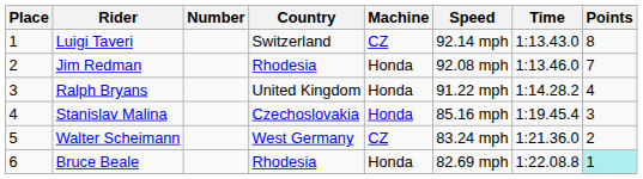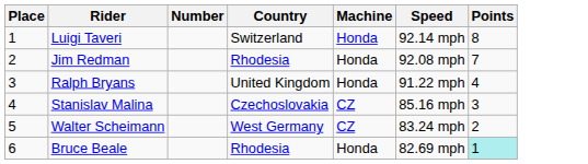 <table class="wikitable" style="font-size: 95%;">
 <tr>
 <th>Place</th>
 <th>Rider</th>
 <th>Number</th>
 <th>Country</th>
 <th>Machine</th>
 <th>Speed</th>
-<th>Time</th>
 <th>Points</th>
 </tr>
 <tr>
 <td>1</td>
 <td> <a href='#'>Luigi Taveri</a></td>
 <td></td>
 <td>Switzerland</td>
-<td><a href='#'>CZ</a></td>
+<td><a href='#'>Honda</a></td>
 <td>92.14 mph</td>
-<td>1:13.43.0</td>
 <td>8</td>
 </tr>
 <tr>
 <td>2</td>
 <td> <a href='#'>Jim Redman</a></td>
 <td></td>
 <td><a href='#'>Rhodesia</a></td>
 <td>Honda</td>
 <td>92.08 mph</td>
-<td>1:13.46.0</td>
 <td>7</td>
 </tr>
 <tr>
 <td>3</td>
 <td> <a href='#'>Ralph Bryans</a></td>
 <td></td>
 <td>United Kingdom</td>
 <td>Honda</td>
 <td>91.22 mph</td>
-<td>1:14.28.2</td>
 <td>4</td>
 </tr>
 <tr>
 <td>4</td>
 <td> <a href='#'>Stanislav Malina</a></td>
 <td></td>
 <td><a href='#'>Czechoslovakia</a></td>
-<td><a href='#'>Honda</a></td>
+<td><a href='#'>CZ</a></td>
 <td>85.16 mph</td>
-<td>1:19.45.4</td>
 <td>3</td>
 </tr>
 <tr>
 <td>5</td>
 <td> <a href='#'>Walter Scheimann</a></td>
 <td></td>
 <td><a href='#'>West Germany</a></td>
 <td><a href='#'>CZ</a></td>
 <td>83.24 mph</td>
-<td>1:21.36.0</td>
 <td>2</td>
 </tr>
 <tr>
 <td>6</td>
 <td> <a href='#'>Bruce Beale</a></td>
 <td></td>
 <td><a href='#'>Rhodesia</a></td>
 <td>Honda</td>
 <td>82.69 mph</td>
-<td>1:22.08.8</td>
 <td style="background: paleturquoise;">1</td>
 </tr>
 </table>
